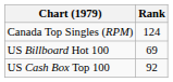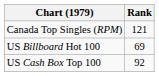 <table class="wikitable sortable">
 <tr>
 <th align="left">Chart (1979)</th>
 <th style="text-align:center;">Rank</th>
 </tr>
 <tr>
 <td>Canada Top Singles (<em>RPM</em>)</td>
-<td style="text-align:center;">124</td>
+<td style="text-align:center;">121</td>
 </tr>
 <tr>
 <td>US <em>Billboard</em> Hot 100</td>
 <td style="text-align:center;">69</td>
 </tr>
 <tr>
 <td>US <em>Cash Box</em> Top 100</td>
 <td style="text-align:center;">92</td>
 </tr>
 </table>
